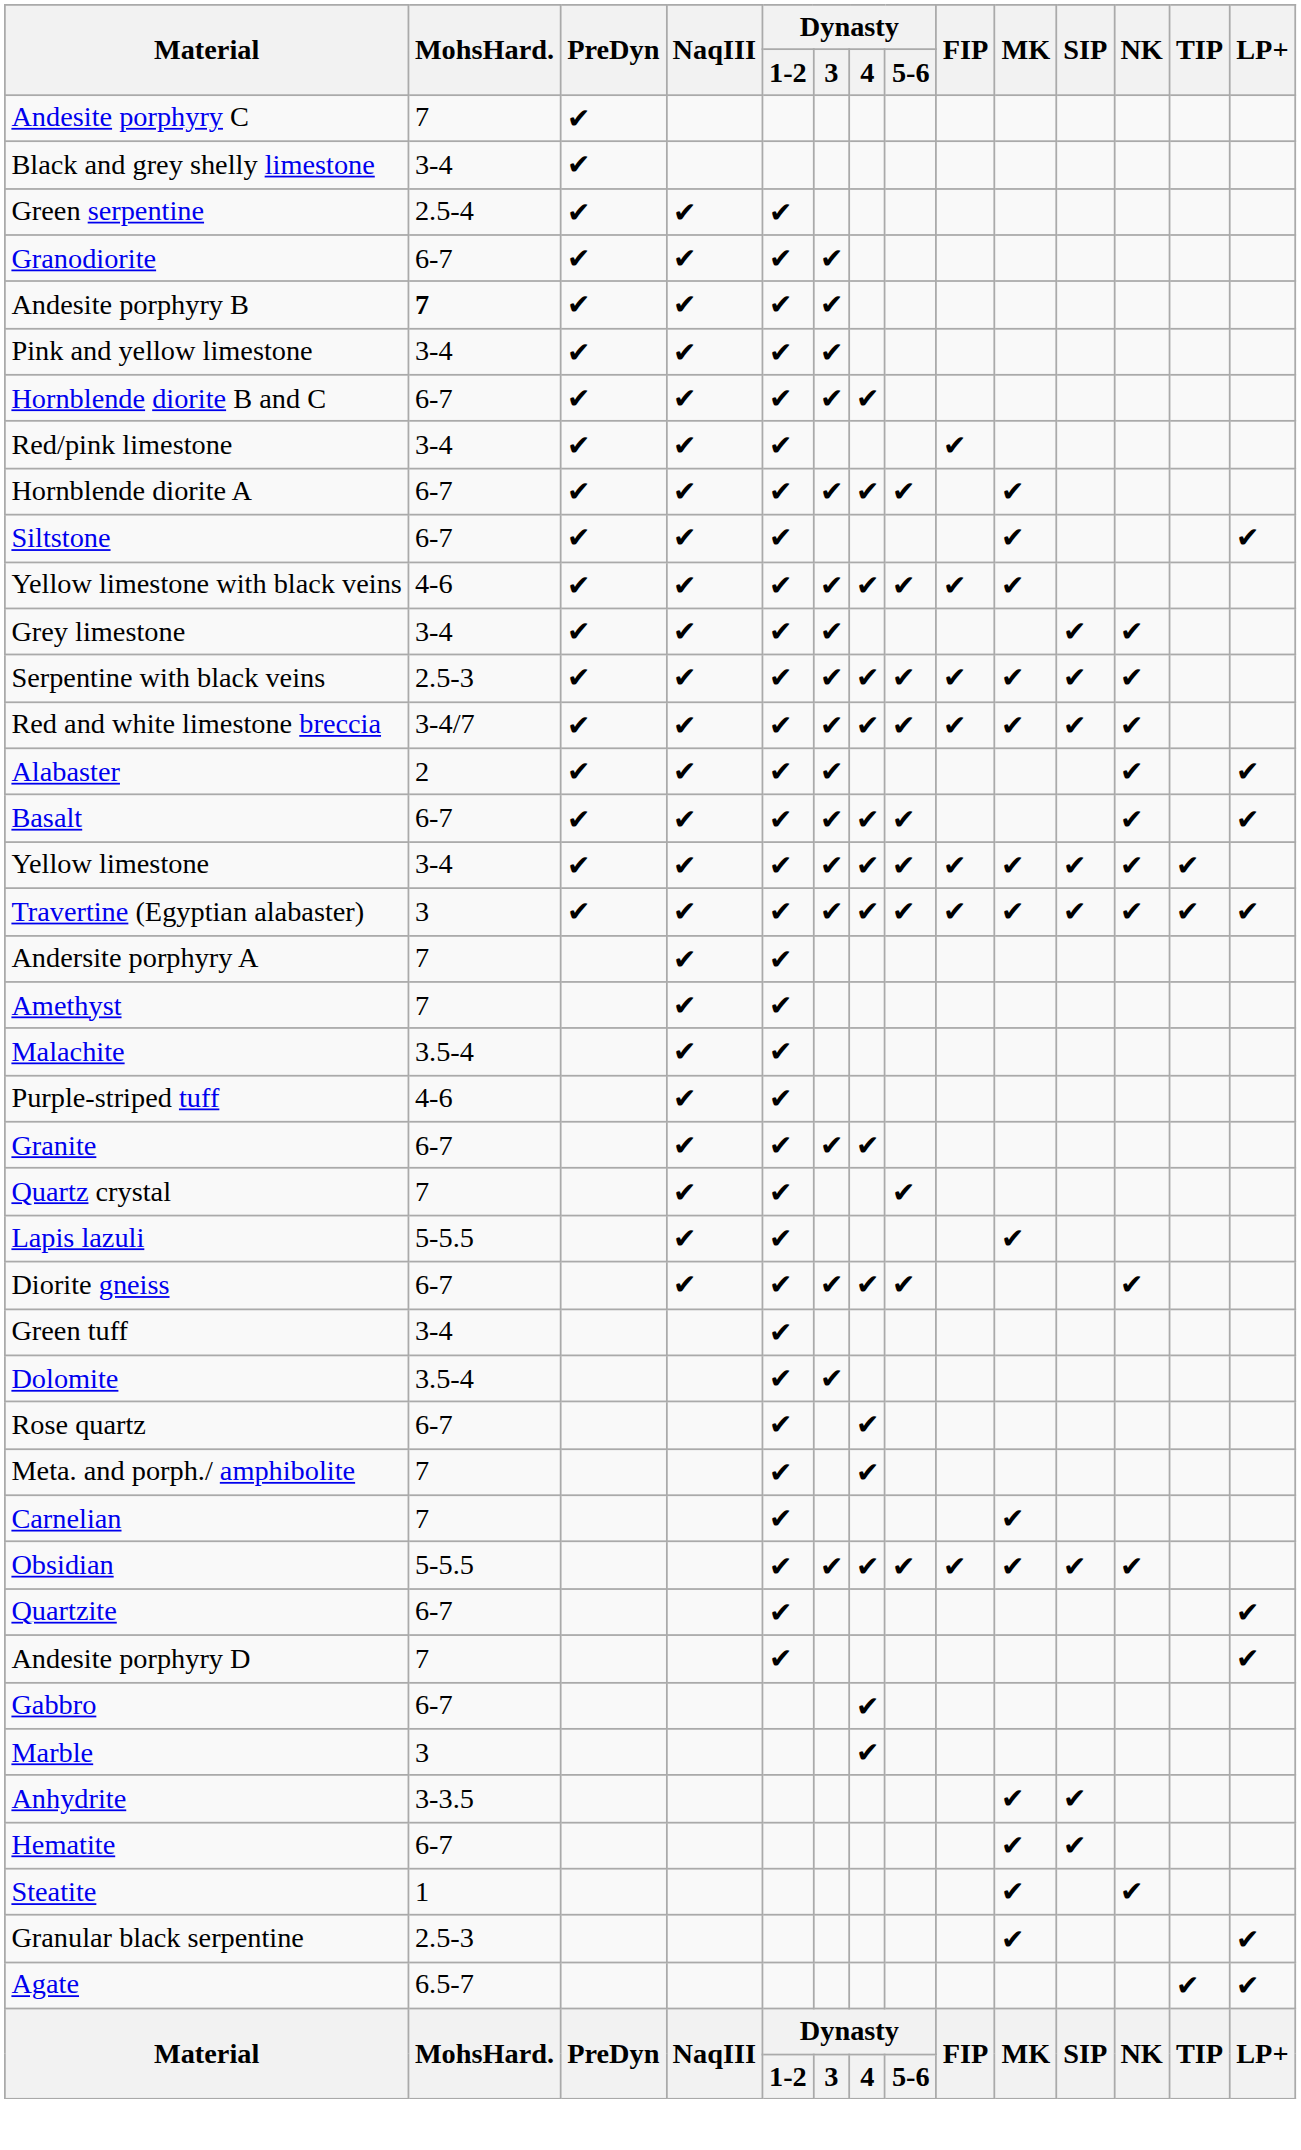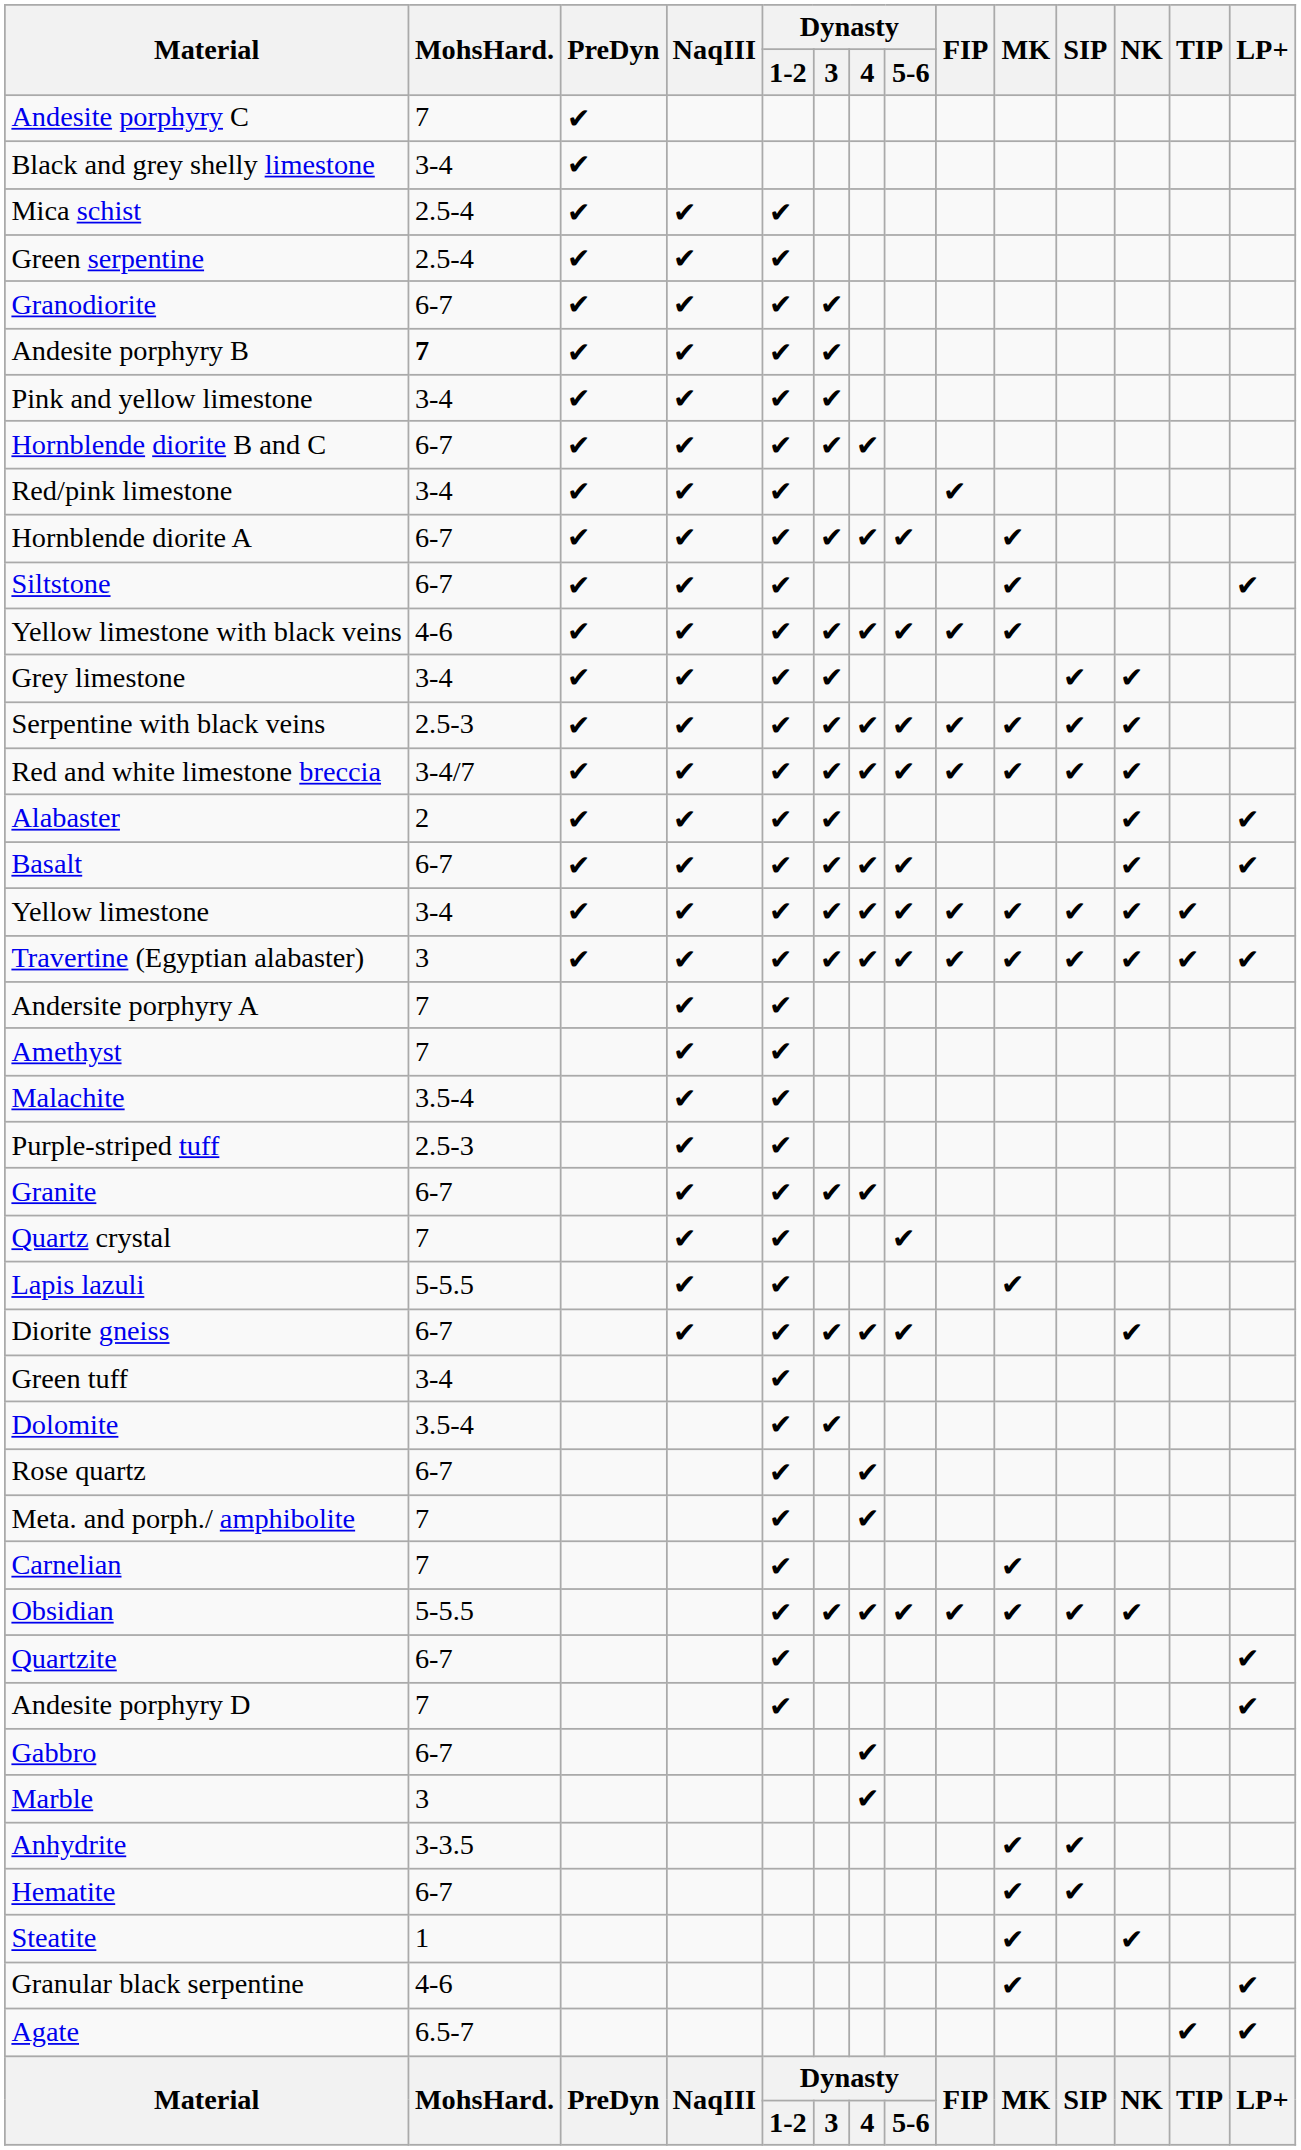 <table class="wikitable">
 <tr>
 <th rowspan="2">Material</th>
 <th rowspan="2">MohsHard.</th>
 <th rowspan="2">PreDyn</th>
 <th rowspan="2">NaqIII</th>
 <th colspan="4">Dynasty</th>
 <th rowspan="2">FIP</th>
 <th rowspan="2">MK</th>
 <th rowspan="2">SIP</th>
 <th rowspan="2">NK</th>
 <th rowspan="2">TIP</th>
 <th rowspan="2">LP+</th>
 </tr>
 <tr>
 <th>1-2</th>
 <th>3</th>
 <th>4</th>
 <th>5-6</th>
 </tr>
 <tr>
 <td><a href='#'>Andesite</a> <a href='#'>porphyry</a> C</td>
 <td>7</td>
 <td>✔</td>
 <td></td>
 <td></td>
 <td></td>
 <td></td>
 <td></td>
 <td></td>
 <td></td>
 <td></td>
 <td></td>
 <td></td>
 <td></td>
 </tr>
 <tr>
 <td>Black and grey shelly <a href='#'>limestone</a></td>
 <td>3-4</td>
 <td>✔</td>
 <td></td>
 <td></td>
+<td></td>
+<td></td>
+<td></td>
+<td></td>
+<td></td>
+<td></td>
+<td></td>
+<td></td>
+<td></td>
+</tr>
+<tr>
+<td>Mica <a href='#'>schist</a></td>
+<td>2.5-4</td>
+<td>✔</td>
+<td>✔</td>
+<td>✔</td>
 <td></td>
 <td></td>
 <td></td>
 <td></td>
 <td></td>
 <td></td>
 <td></td>
 <td></td>
 <td></td>
 </tr>
 <tr>
 <td>Green <a href='#'>serpentine</a></td>
 <td>2.5-4</td>
 <td>✔</td>
 <td>✔</td>
 <td>✔</td>
 <td></td>
 <td></td>
 <td></td>
 <td></td>
 <td></td>
 <td></td>
 <td></td>
 <td></td>
 <td></td>
 </tr>
 <tr>
 <td><a href='#'>Granodiorite</a></td>
 <td>6-7</td>
 <td>✔</td>
 <td>✔</td>
 <td>✔</td>
 <td>✔</td>
 <td></td>
 <td></td>
 <td></td>
 <td></td>
 <td></td>
 <td></td>
 <td></td>
 <td></td>
 </tr>
 <tr>
 <td>Andesite porphyry B</td>
 <td><strong>7</strong></td>
 <td>✔</td>
 <td>✔</td>
 <td>✔</td>
 <td>✔</td>
 <td></td>
 <td></td>
 <td></td>
 <td></td>
 <td></td>
 <td></td>
 <td></td>
 <td></td>
 </tr>
 <tr>
 <td>Pink and yellow limestone</td>
 <td>3-4</td>
 <td>✔</td>
 <td>✔</td>
 <td>✔</td>
 <td>✔</td>
 <td></td>
 <td></td>
 <td></td>
 <td></td>
 <td></td>
 <td></td>
 <td></td>
 <td></td>
 </tr>
 <tr>
 <td><a href='#'>Hornblende</a> <a href='#'>diorite</a> B and C</td>
 <td>6-7</td>
 <td>✔</td>
 <td>✔</td>
 <td>✔</td>
 <td>✔</td>
 <td>✔</td>
 <td></td>
 <td></td>
 <td></td>
 <td></td>
 <td></td>
 <td></td>
 <td></td>
 </tr>
 <tr>
 <td>Red/pink limestone</td>
 <td>3-4</td>
 <td>✔</td>
 <td>✔</td>
 <td>✔</td>
 <td></td>
 <td></td>
 <td></td>
 <td>✔</td>
 <td></td>
 <td></td>
 <td></td>
 <td></td>
 <td></td>
 </tr>
 <tr>
 <td>Hornblende diorite A</td>
 <td>6-7</td>
 <td>✔</td>
 <td>✔</td>
 <td>✔</td>
 <td>✔</td>
 <td>✔</td>
 <td>✔</td>
 <td></td>
 <td>✔</td>
 <td></td>
 <td></td>
 <td></td>
 <td></td>
 </tr>
 <tr>
 <td><a href='#'>Siltstone</a></td>
 <td>6-7</td>
 <td>✔</td>
 <td>✔</td>
 <td>✔</td>
 <td></td>
 <td></td>
 <td></td>
 <td></td>
 <td>✔</td>
 <td></td>
 <td></td>
 <td></td>
 <td>✔</td>
 </tr>
 <tr>
 <td>Yellow limestone with black veins</td>
 <td>4-6</td>
 <td>✔</td>
 <td>✔</td>
 <td>✔</td>
 <td>✔</td>
 <td>✔</td>
 <td>✔</td>
 <td>✔</td>
 <td>✔</td>
 <td></td>
 <td></td>
 <td></td>
 <td></td>
 </tr>
 <tr>
 <td>Grey limestone</td>
 <td>3-4</td>
 <td>✔</td>
 <td>✔</td>
 <td>✔</td>
 <td>✔</td>
 <td></td>
 <td></td>
 <td></td>
 <td></td>
 <td>✔</td>
 <td>✔</td>
 <td></td>
 <td></td>
 </tr>
 <tr>
 <td>Serpentine with black veins</td>
 <td>2.5-3</td>
 <td>✔</td>
 <td>✔</td>
 <td>✔</td>
 <td>✔</td>
 <td>✔</td>
 <td>✔</td>
 <td>✔</td>
 <td>✔</td>
 <td>✔</td>
 <td>✔</td>
 <td></td>
 <td></td>
 </tr>
 <tr>
 <td>Red and white limestone <a href='#'>breccia</a></td>
 <td>3-4/7</td>
 <td>✔</td>
 <td>✔</td>
 <td>✔</td>
 <td>✔</td>
 <td>✔</td>
 <td>✔</td>
 <td>✔</td>
 <td>✔</td>
 <td>✔</td>
 <td>✔</td>
 <td></td>
 <td></td>
 </tr>
 <tr>
 <td><a href='#'>Alabaster</a></td>
 <td>2</td>
 <td>✔</td>
 <td>✔</td>
 <td>✔</td>
 <td>✔</td>
 <td></td>
 <td></td>
 <td></td>
 <td></td>
 <td></td>
 <td>✔</td>
 <td></td>
 <td>✔</td>
 </tr>
 <tr>
 <td><a href='#'>Basalt</a></td>
 <td>6-7</td>
 <td>✔</td>
 <td>✔</td>
 <td>✔</td>
 <td>✔</td>
 <td>✔</td>
 <td>✔</td>
 <td></td>
 <td></td>
 <td></td>
 <td>✔</td>
 <td></td>
 <td>✔</td>
 </tr>
 <tr>
 <td>Yellow limestone</td>
 <td>3-4</td>
 <td>✔</td>
 <td>✔</td>
 <td>✔</td>
 <td>✔</td>
 <td>✔</td>
 <td>✔</td>
 <td>✔</td>
 <td>✔</td>
 <td>✔</td>
 <td>✔</td>
 <td>✔</td>
 <td></td>
 </tr>
 <tr>
 <td><a href='#'>Travertine</a> (Egyptian alabaster)</td>
 <td>3</td>
 <td>✔</td>
 <td>✔</td>
 <td>✔</td>
 <td>✔</td>
 <td>✔</td>
 <td>✔</td>
 <td>✔</td>
 <td>✔</td>
 <td>✔</td>
 <td>✔</td>
 <td>✔</td>
 <td>✔</td>
 </tr>
 <tr>
 <td>Andersite porphyry A</td>
 <td>7</td>
 <td></td>
 <td>✔</td>
 <td>✔</td>
 <td></td>
 <td></td>
 <td></td>
 <td></td>
 <td></td>
 <td></td>
 <td></td>
 <td></td>
 <td></td>
 </tr>
 <tr>
 <td><a href='#'>Amethyst</a></td>
 <td>7</td>
 <td></td>
 <td>✔</td>
 <td>✔</td>
 <td></td>
 <td></td>
 <td></td>
 <td></td>
 <td></td>
 <td></td>
 <td></td>
 <td></td>
 <td></td>
 </tr>
 <tr>
 <td><a href='#'>Malachite</a></td>
 <td>3.5-4</td>
 <td></td>
 <td>✔</td>
 <td>✔</td>
 <td></td>
 <td></td>
 <td></td>
 <td></td>
 <td></td>
 <td></td>
 <td></td>
 <td></td>
 <td></td>
 </tr>
 <tr>
 <td>Purple-striped <a href='#'>tuff</a></td>
-<td>4-6</td>
+<td>2.5-3</td>
 <td></td>
 <td>✔</td>
 <td>✔</td>
 <td></td>
 <td></td>
 <td></td>
 <td></td>
 <td></td>
 <td></td>
 <td></td>
 <td></td>
 <td></td>
 </tr>
 <tr>
 <td><a href='#'>Granite</a></td>
 <td>6-7</td>
 <td></td>
 <td>✔</td>
 <td>✔</td>
 <td>✔</td>
 <td>✔</td>
 <td></td>
 <td></td>
 <td></td>
 <td></td>
 <td></td>
 <td></td>
 <td></td>
 </tr>
 <tr>
 <td><a href='#'>Quartz</a> crystal</td>
 <td>7</td>
 <td></td>
 <td>✔</td>
 <td>✔</td>
 <td></td>
 <td></td>
 <td>✔</td>
 <td></td>
 <td></td>
 <td></td>
 <td></td>
 <td></td>
 <td></td>
 </tr>
 <tr>
 <td><a href='#'>Lapis lazuli</a></td>
 <td>5-5.5</td>
 <td></td>
 <td>✔</td>
 <td>✔</td>
 <td></td>
 <td></td>
 <td></td>
 <td></td>
 <td>✔</td>
 <td></td>
 <td></td>
 <td></td>
 <td></td>
 </tr>
 <tr>
 <td>Diorite <a href='#'>gneiss</a></td>
 <td>6-7</td>
 <td></td>
 <td>✔</td>
 <td>✔</td>
 <td>✔</td>
 <td>✔</td>
 <td>✔</td>
 <td></td>
 <td></td>
 <td></td>
 <td>✔</td>
 <td></td>
 <td></td>
 </tr>
 <tr>
 <td>Green tuff</td>
 <td>3-4</td>
 <td></td>
 <td></td>
 <td>✔</td>
 <td></td>
 <td></td>
 <td></td>
 <td></td>
 <td></td>
 <td></td>
 <td></td>
 <td></td>
 <td></td>
 </tr>
 <tr>
 <td><a href='#'>Dolomite</a></td>
 <td>3.5-4</td>
 <td></td>
 <td></td>
 <td>✔</td>
 <td>✔</td>
 <td></td>
 <td></td>
 <td></td>
 <td></td>
 <td></td>
 <td></td>
 <td></td>
 <td></td>
 </tr>
 <tr>
 <td>Rose quartz</td>
 <td>6-7</td>
 <td></td>
 <td></td>
 <td>✔</td>
 <td></td>
 <td>✔</td>
 <td></td>
 <td></td>
 <td></td>
 <td></td>
 <td></td>
 <td></td>
 <td></td>
 </tr>
 <tr>
 <td>Meta. and porph./ <a href='#'>amphibolite</a></td>
 <td>7</td>
 <td></td>
 <td></td>
 <td>✔</td>
 <td></td>
 <td>✔</td>
 <td></td>
 <td></td>
 <td></td>
 <td></td>
 <td></td>
 <td></td>
 <td></td>
 </tr>
 <tr>
 <td><a href='#'>Carnelian</a></td>
 <td>7</td>
 <td></td>
 <td></td>
 <td>✔</td>
 <td></td>
 <td></td>
 <td></td>
 <td></td>
 <td>✔</td>
 <td></td>
 <td></td>
 <td></td>
 <td></td>
 </tr>
 <tr>
 <td><a href='#'>Obsidian</a></td>
 <td>5-5.5</td>
 <td></td>
 <td></td>
 <td>✔</td>
 <td>✔</td>
 <td>✔</td>
 <td>✔</td>
 <td>✔</td>
 <td>✔</td>
 <td>✔</td>
 <td>✔</td>
 <td></td>
 <td></td>
 </tr>
 <tr>
 <td><a href='#'>Quartzite</a></td>
 <td>6-7</td>
 <td></td>
 <td></td>
 <td>✔</td>
 <td></td>
 <td></td>
 <td></td>
 <td></td>
 <td></td>
 <td></td>
 <td></td>
 <td></td>
 <td>✔</td>
 </tr>
 <tr>
 <td>Andesite porphyry D</td>
 <td>7</td>
 <td></td>
 <td></td>
 <td>✔</td>
 <td></td>
 <td></td>
 <td></td>
 <td></td>
 <td></td>
 <td></td>
 <td></td>
 <td></td>
 <td>✔</td>
 </tr>
 <tr>
 <td><a href='#'>Gabbro</a></td>
 <td>6-7</td>
 <td></td>
 <td></td>
 <td></td>
 <td></td>
 <td>✔</td>
 <td></td>
 <td></td>
 <td></td>
 <td></td>
 <td></td>
 <td></td>
 <td></td>
 </tr>
 <tr>
 <td><a href='#'>Marble</a></td>
 <td>3</td>
 <td></td>
 <td></td>
 <td></td>
 <td></td>
 <td>✔</td>
 <td></td>
 <td></td>
 <td></td>
 <td></td>
 <td></td>
 <td></td>
 <td></td>
 </tr>
 <tr>
 <td><a href='#'>Anhydrite</a></td>
 <td>3-3.5</td>
 <td></td>
 <td></td>
 <td></td>
 <td></td>
 <td></td>
 <td></td>
 <td></td>
 <td>✔</td>
 <td>✔</td>
 <td></td>
 <td></td>
 <td></td>
 </tr>
 <tr>
 <td><a href='#'>Hematite</a></td>
 <td>6-7</td>
 <td></td>
 <td></td>
 <td></td>
 <td></td>
 <td></td>
 <td></td>
 <td></td>
 <td>✔</td>
 <td>✔</td>
 <td></td>
 <td></td>
 <td></td>
 </tr>
 <tr>
 <td><a href='#'>Steatite</a></td>
 <td>1</td>
 <td></td>
 <td></td>
 <td></td>
 <td></td>
 <td></td>
 <td></td>
 <td></td>
 <td>✔</td>
 <td></td>
 <td>✔</td>
 <td></td>
 <td></td>
 </tr>
 <tr>
 <td>Granular black serpentine</td>
-<td>2.5-3</td>
+<td>4-6</td>
 <td></td>
 <td></td>
 <td></td>
 <td></td>
 <td></td>
 <td></td>
 <td></td>
 <td>✔</td>
 <td></td>
 <td></td>
 <td></td>
 <td>✔</td>
 </tr>
 <tr>
 <td><a href='#'>Agate</a></td>
 <td>6.5-7</td>
 <td></td>
 <td></td>
 <td></td>
 <td></td>
 <td></td>
 <td></td>
 <td></td>
 <td></td>
 <td></td>
 <td></td>
 <td>✔</td>
 <td>✔</td>
 </tr>
 <tr>
 <th rowspan="2">Material</th>
 <th rowspan="2">MohsHard.</th>
 <th rowspan="2">PreDyn</th>
 <th rowspan="2">NaqIII</th>
 <th colspan="4">Dynasty</th>
 <th rowspan="2">FIP</th>
 <th rowspan="2">MK</th>
 <th rowspan="2">SIP</th>
 <th rowspan="2">NK</th>
 <th rowspan="2">TIP</th>
 <th rowspan="2">LP+</th>
 </tr>
 <tr>
 <th>1-2</th>
 <th>3</th>
 <th>4</th>
 <th>5-6</th>
 </tr>
 </table>
